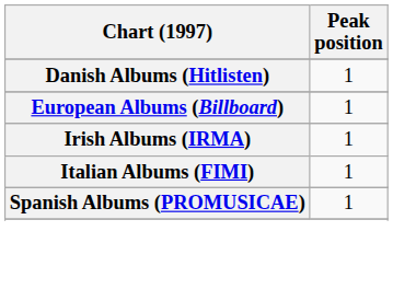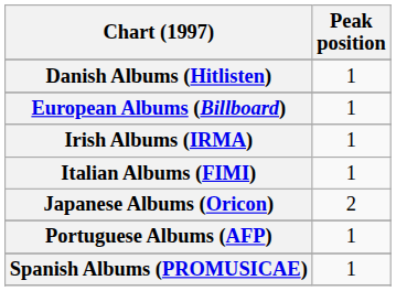 <table class="wikitable sortable plainrowheaders" style="text-align:center">
 <tr>
 <th scope="col">Chart (1997)</th>
 <th scope="col">Peak<br>position</th>
 </tr>
 <tr>
 </tr>
 <tr>
 </tr>
 <tr>
 </tr>
 <tr>
 </tr>
 <tr>
 </tr>
 <tr>
 <th scope="row">Danish Albums (<a href='#'>Hitlisten</a>)</th>
 <td>1</td>
 </tr>
 <tr>
 </tr>
 <tr>
 <th scope="row"><a href='#'>European Albums</a> (<em><a href='#'>Billboard</a></em>)</th>
 <td>1</td>
 </tr>
 <tr>
 </tr>
 <tr>
 </tr>
 <tr>
 </tr>
 <tr>
 </tr>
 <tr>
 <th scope="row">Irish Albums (<a href='#'>IRMA</a>)</th>
 <td align="center">1</td>
 </tr>
 <tr>
 <th scope="row">Italian Albums (<a href='#'>FIMI</a>)</th>
 <td>1</td>
 </tr>
 <tr>
+<th scope="row">Japanese Albums (<a href='#'>Oricon</a>)</th>
+<td>2</td>
 </tr>
 <tr>
+</tr>
+<tr>
+</tr>
+<tr>
+<th scope="row">Portuguese Albums (<a href='#'>AFP</a>)</th>
+<td>1</td>
 </tr>
 <tr>
 </tr>
 <tr>
 <th scope="row">Spanish Albums (<a href='#'>PROMUSICAE</a>)</th>
 <td>1</td>
 </tr>
 <tr>
 </tr>
 <tr>
 </tr>
 <tr>
 </tr>
 <tr>
 </tr>
 </table>
